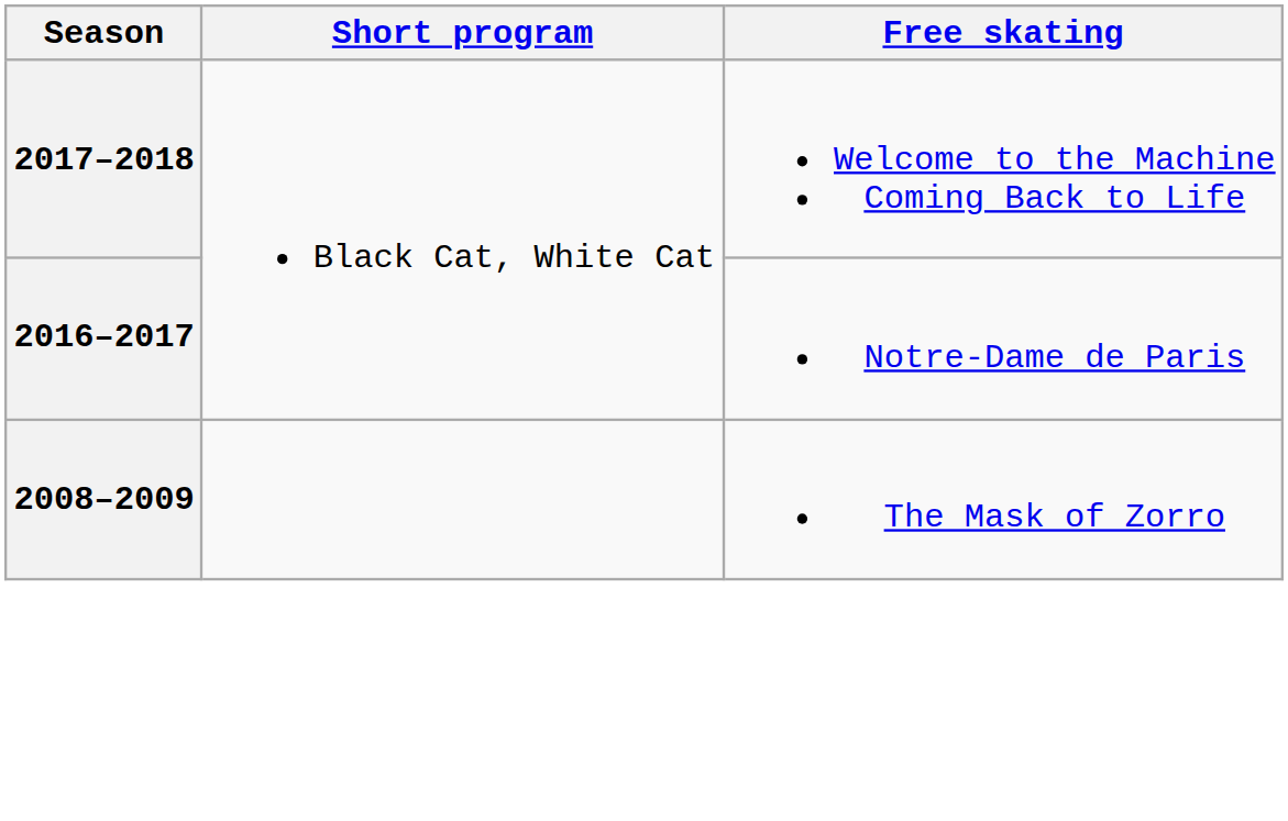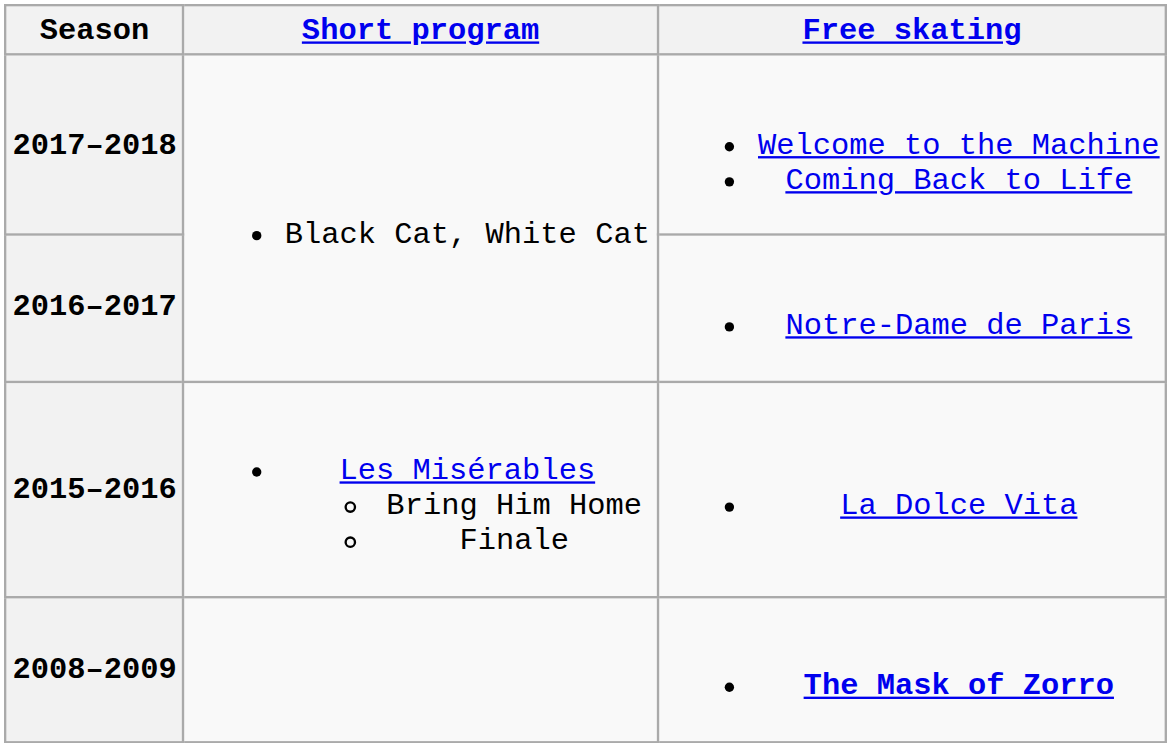 <table class=wikitable style=text-align:center>
 <tr>
 <th>Season</th>
 <th><a href='#'>Short program</a></th>
 <th><a href='#'>Free skating</a></th>
 </tr>
 <tr>
 <th>2017–2018 <br> </th>
 <td rowspan=2><br><ul><li>Black Cat, White Cat <br></li></ul></td>
 <td><br><ul><li><a href='#'>Welcome to the Machine</a> <br></li><li><a href='#'>Coming Back to Life</a> <br></li></ul></td>
 </tr>
 <tr>
 <th>2016–2017 <br> </th>
 <td><br><ul><li><a href='#'>Notre-Dame de Paris</a> <br></li></ul></td>
 </tr>
 <tr>
+<th>2015–2016 <br> </th>
+<td><br><ul><li><a href='#'>Les Misérables</a> <br><ul><li>Bring Him Home</li><li>Finale</li></ul></li></ul></td>
+<td><br><ul><li><a href='#'>La Dolce Vita</a> <br></li></ul></td>
+</tr>
+<tr>
 <th>2008–2009 <br> </th>
 <td></td>
-<td><br><ul><li><a href='#'>The Mask of Zorro</a> <br></li></ul></td>
+<td><strong><br><ul><li><a href='#'>The Mask of Zorro</a> <br></li></ul></strong></td>
 </tr>
 </table>
